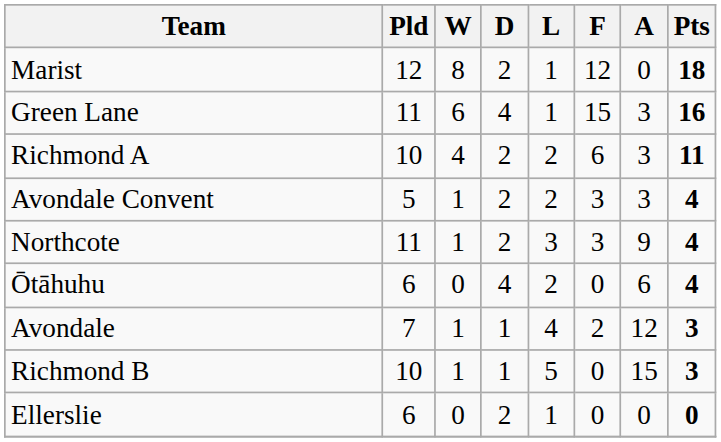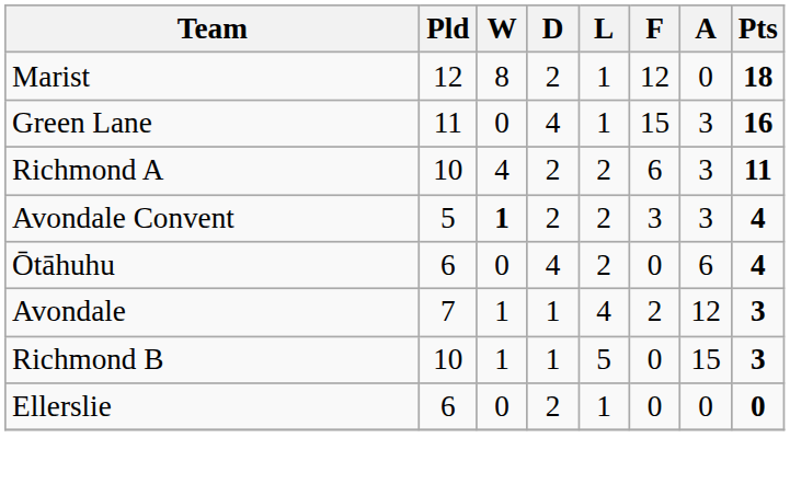 <table class="wikitable" style="text-align:center;">
 <tr>
 <th width=215>Team</th>
 <th width=20 abbr="Played">Pld</th>
 <th width=20 abbr="Won">W</th>
 <th width=20 abbr="Drawn">D</th>
 <th width=20 abbr="Lost">L</th>
 <th width=20 abbr="For">F</th>
 <th width=20 abbr="Against">A</th>
 <th width=20 abbr="Points">Pts</th>
 </tr>
 <tr>
 <td style="text-align:left;">Marist</td>
 <td>12</td>
 <td>8</td>
 <td>2</td>
 <td>1</td>
 <td>12</td>
 <td>0</td>
 <td><strong>18</strong></td>
 </tr>
 <tr>
 <td style="text-align:left;">Green Lane</td>
 <td>11</td>
-<td>6</td>
+<td>0</td>
 <td>4</td>
 <td>1</td>
 <td>15</td>
 <td>3</td>
 <td><strong>16</strong></td>
 </tr>
 <tr>
 <td style="text-align:left;">Richmond A</td>
 <td>10</td>
 <td>4</td>
 <td>2</td>
 <td>2</td>
 <td>6</td>
 <td>3</td>
 <td><strong>11</strong></td>
 </tr>
 <tr>
 <td style="text-align:left;">Avondale Convent</td>
 <td>5</td>
-<td>1</td>
+<td><strong>1</strong></td>
 <td>2</td>
 <td>2</td>
 <td>3</td>
 <td>3</td>
-<td><strong>4</strong></td>
-</tr>
-<tr>
-<td style="text-align:left;">Northcote</td>
-<td>11</td>
-<td>1</td>
-<td>2</td>
-<td>3</td>
-<td>3</td>
-<td>9</td>
 <td><strong>4</strong></td>
 </tr>
 <tr>
 <td style="text-align:left;">Ōtāhuhu</td>
 <td>6</td>
 <td>0</td>
 <td>4</td>
 <td>2</td>
 <td>0</td>
 <td>6</td>
 <td><strong>4</strong></td>
 </tr>
 <tr>
 <td style="text-align:left;">Avondale</td>
 <td>7</td>
 <td>1</td>
 <td>1</td>
 <td>4</td>
 <td>2</td>
 <td>12</td>
 <td><strong>3</strong></td>
 </tr>
 <tr>
 <td style="text-align:left;">Richmond B</td>
 <td>10</td>
 <td>1</td>
 <td>1</td>
 <td>5</td>
 <td>0</td>
 <td>15</td>
 <td><strong>3</strong></td>
 </tr>
 <tr>
 <td style="text-align:left;">Ellerslie</td>
 <td>6</td>
 <td>0</td>
 <td>2</td>
 <td>1</td>
 <td>0</td>
 <td>0</td>
 <td><strong>0</strong></td>
 </tr>
 <tr>
 </tr>
 </table>
